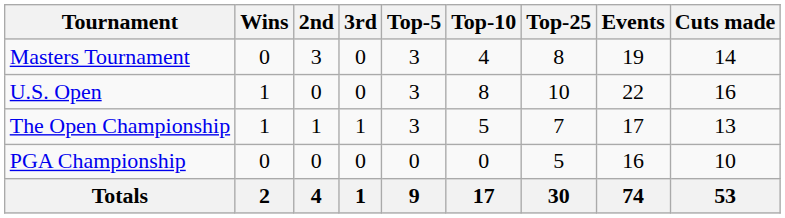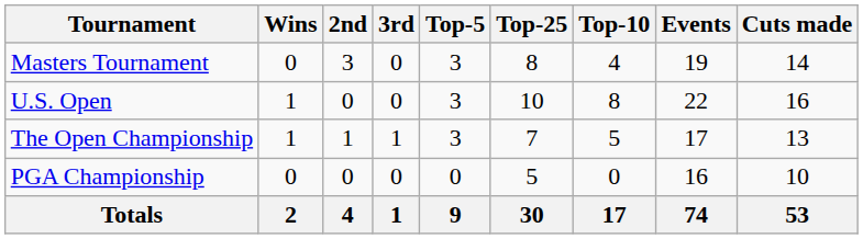 <table class=wikitable style=text-align:center>
 <tr>
 <th>Tournament</th>
 <th>Wins</th>
 <th>2nd</th>
 <th>3rd</th>
 <th>Top-5</th>
+<th>Top-25</th>
 <th>Top-10</th>
-<th>Top-25</th>
 <th>Events</th>
 <th>Cuts made</th>
 </tr>
 <tr>
 <td align=left><a href='#'>Masters Tournament</a></td>
 <td>0</td>
 <td>3</td>
 <td>0</td>
 <td>3</td>
+<td>8</td>
 <td>4</td>
-<td>8</td>
 <td>19</td>
 <td>14</td>
 </tr>
 <tr>
 <td align=left><a href='#'>U.S. Open</a></td>
 <td>1</td>
 <td>0</td>
 <td>0</td>
 <td>3</td>
+<td>10</td>
 <td>8</td>
-<td>10</td>
 <td>22</td>
 <td>16</td>
 </tr>
 <tr>
 <td align=left><a href='#'>The Open Championship</a></td>
 <td>1</td>
 <td>1</td>
 <td>1</td>
 <td>3</td>
+<td>7</td>
 <td>5</td>
-<td>7</td>
 <td>17</td>
 <td>13</td>
 </tr>
 <tr>
 <td align=left><a href='#'>PGA Championship</a></td>
 <td>0</td>
 <td>0</td>
 <td>0</td>
 <td>0</td>
+<td>5</td>
 <td>0</td>
-<td>5</td>
 <td>16</td>
 <td>10</td>
 </tr>
 <tr>
 <th>Totals</th>
 <th>2</th>
 <th>4</th>
 <th>1</th>
 <th>9</th>
+<th>30</th>
 <th>17</th>
-<th>30</th>
 <th>74</th>
 <th>53</th>
 </tr>
 </table>
